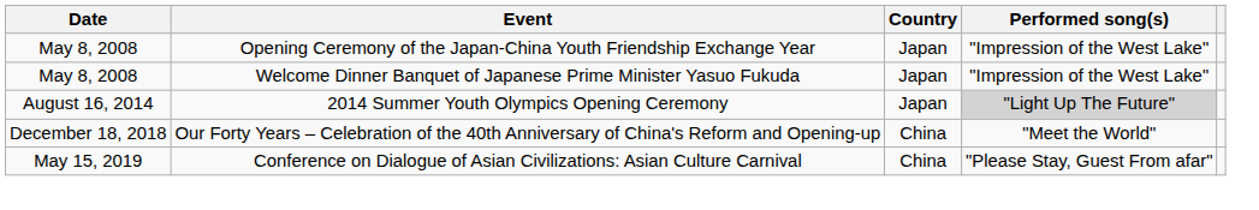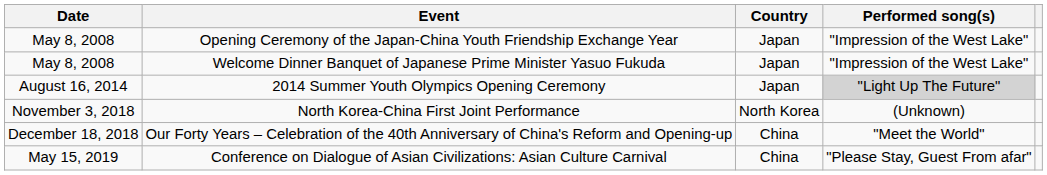 <table class="wikitable plainrowheaders">
 <tr>
 <th>Date</th>
 <th>Event</th>
 <th>Country</th>
 <th>Performed song(s)</th>
 <th></th>
 </tr>
 <tr style="text-align:center;">
 <td style="text-align:center;">May 8, 2008</td>
 <td style="text-align:center;">Opening Ceremony of the Japan-China Youth Friendship Exchange Year</td>
 <td style="text-align:center;">Japan</td>
 <td style="text-align:center;">"Impression of the West Lake"</td>
 <td style="text-align:center;"></td>
 </tr>
 <tr>
 <td style="text-align:center;">May 8, 2008</td>
 <td style="text-align:center;">Welcome Dinner Banquet of Japanese Prime Minister Yasuo Fukuda</td>
 <td style="text-align:center;">Japan</td>
 <td style="text-align:center;">"Impression of the West Lake"</td>
 <td style="text-align:center;"></td>
 </tr>
 <tr>
 <td style="text-align:center;">August 16, 2014</td>
 <td style="text-align:center;">2014 Summer Youth Olympics Opening Ceremony</td>
 <td style="text-align:center;">Japan</td>
 <td style="background: lightgrey; text-align:center;">"Light Up The Future"</td>
 <td style="text-align:center;"></td>
 </tr>
 <tr>
+<td style="text-align:center;">November 3, 2018</td>
+<td style="text-align:center;">North Korea-China First Joint Performance</td>
+<td style="text-align:center;">North Korea</td>
+<td style="text-align:center;">(Unknown)</td>
+<td style="text-align:center;"></td>
+</tr>
+<tr>
 <td style="text-align:center;">December 18, 2018</td>
 <td style="text-align:center;">Our Forty Years – Celebration of the 40th Anniversary of China's Reform and Opening-up</td>
 <td style="text-align:center;">China</td>
 <td style="text-align:center;">"Meet the World"</td>
 <td style="text-align:center;"></td>
 </tr>
 <tr>
 <td style="text-align:center;">May 15, 2019</td>
 <td style="text-align:center;">Conference on Dialogue of Asian Civilizations: Asian Culture Carnival</td>
 <td style="text-align:center;">China</td>
 <td style="text-align:center;">"Please Stay, Guest From afar"</td>
 <td style="text-align:center;"></td>
 </tr>
 </table>
